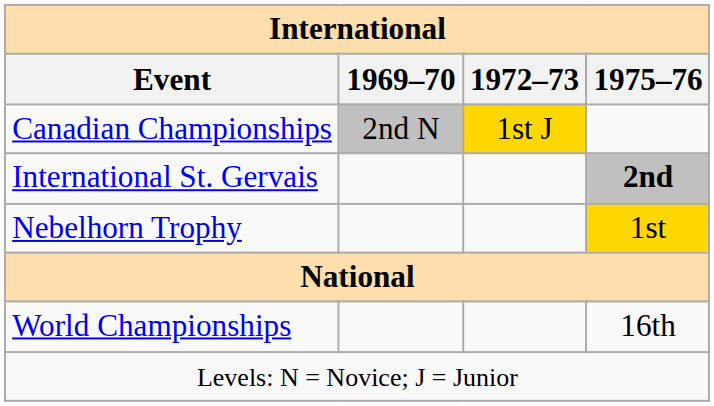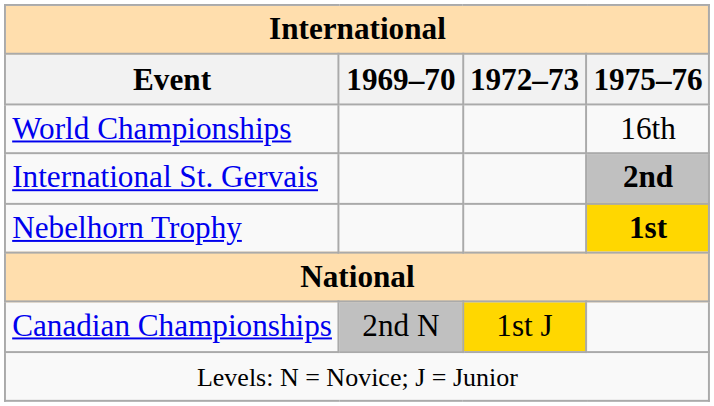 <table class="wikitable" style="text-align:center">
 <tr>
 <th style="background-color: #ffdead; " colspan=4 align=center>International</th>
 </tr>
 <tr>
 <th>Event</th>
 <th>1969–70</th>
 <th>1972–73</th>
 <th>1975–76</th>
 </tr>
 <tr>
-<td align=left><a href='#'>Canadian Championships</a></td>
-<td bgcolor=silver>2nd N</td>
-<td bgcolor=gold>1st J</td>
+<td align=left><a href='#'>World Championships</a></td>
 <td></td>
+<td></td>
+<td>16th</td>
 </tr>
 <tr>
 <td align=left><a href='#'>International St. Gervais</a></td>
 <td></td>
 <td></td>
 <td bgcolor=silver><strong>2nd</strong></td>
 </tr>
 <tr>
 <td align=left><a href='#'>Nebelhorn Trophy</a></td>
 <td></td>
 <td></td>
-<td bgcolor=gold>1st</td>
+<td bgcolor=gold><strong>1st</strong></td>
 </tr>
 <tr>
 <th style="background-color: #ffdead; " colspan=4 align=center>National</th>
 </tr>
 <tr>
-<td align=left><a href='#'>World Championships</a></td>
+<td align=left><a href='#'>Canadian Championships</a></td>
+<td bgcolor=silver>2nd N</td>
+<td bgcolor=gold>1st J</td>
 <td></td>
-<td></td>
-<td>16th</td>
 </tr>
 <tr>
 <td colspan=4 align=center><small> Levels: N = Novice; J = Junior </small></td>
 </tr>
 </table>
